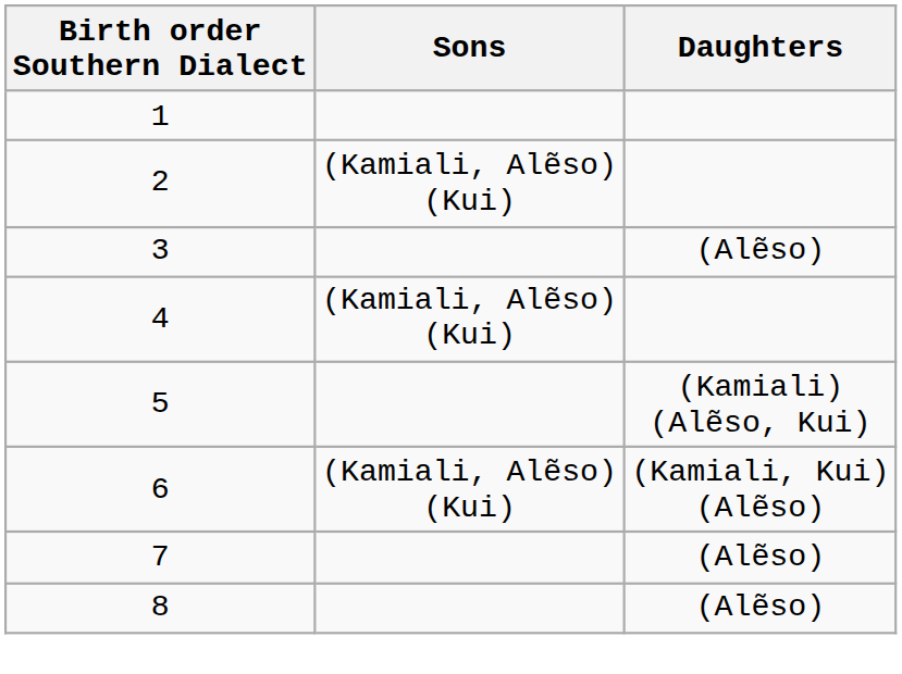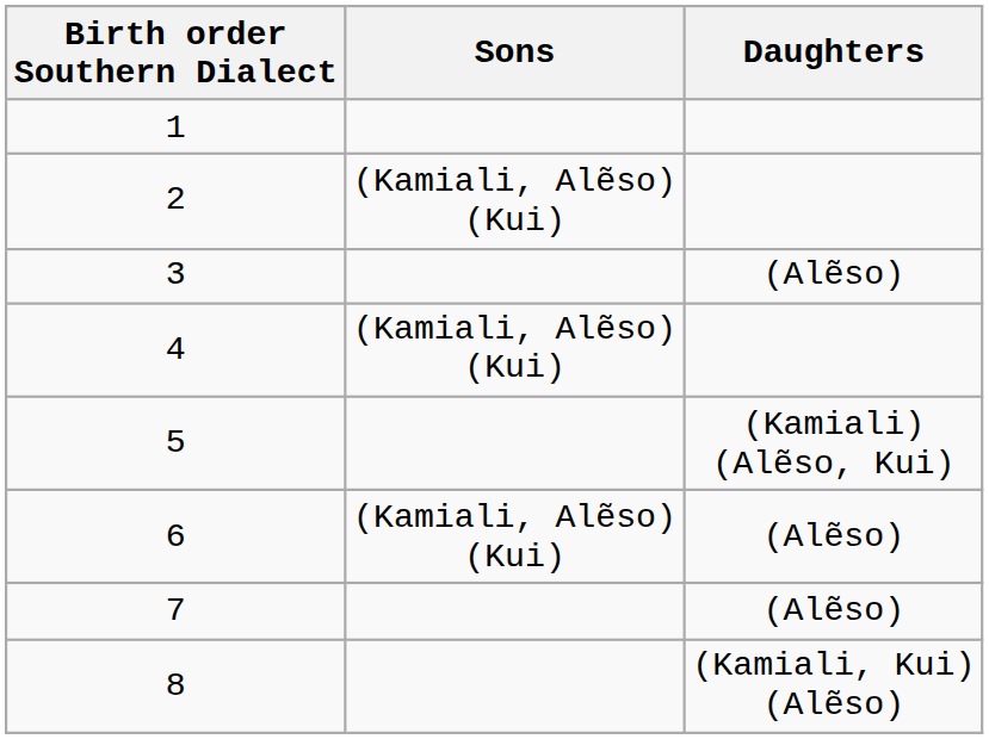 <table class="wikitable" style="text-align: center;">
 <tr>
 <th>Birth order<br>Southern Dialect</th>
 <th>Sons</th>
 <th>Daughters</th>
 </tr>
 <tr>
 <td>1</td>
 <td></td>
 <td></td>
 </tr>
 <tr>
 <td>2</td>
 <td> (Kamiali, Alẽso)<br> (Kui)</td>
 <td></td>
 </tr>
 <tr>
 <td>3</td>
 <td></td>
 <td> (Alẽso)</td>
 </tr>
 <tr>
 <td>4</td>
 <td> (Kamiali, Alẽso)<br> (Kui)</td>
 <td></td>
 </tr>
 <tr>
 <td>5</td>
 <td></td>
 <td> (Kamiali)<br> (Alẽso, Kui)</td>
 </tr>
 <tr>
 <td>6</td>
 <td> (Kamiali, Alẽso)<br> (Kui)</td>
-<td> (Kamiali, Kui)<br> (Alẽso)</td>
+<td> (Alẽso)</td>
 </tr>
 <tr>
 <td>7</td>
 <td></td>
 <td> (Alẽso)</td>
 </tr>
 <tr>
 <td>8</td>
 <td></td>
-<td> (Alẽso)</td>
+<td> (Kamiali, Kui)<br> (Alẽso)</td>
 </tr>
 </table>
